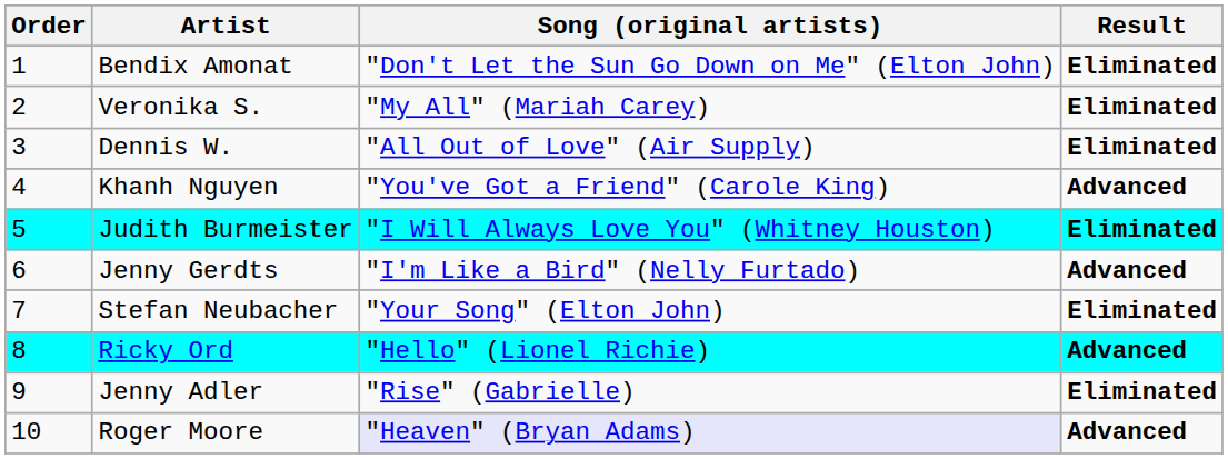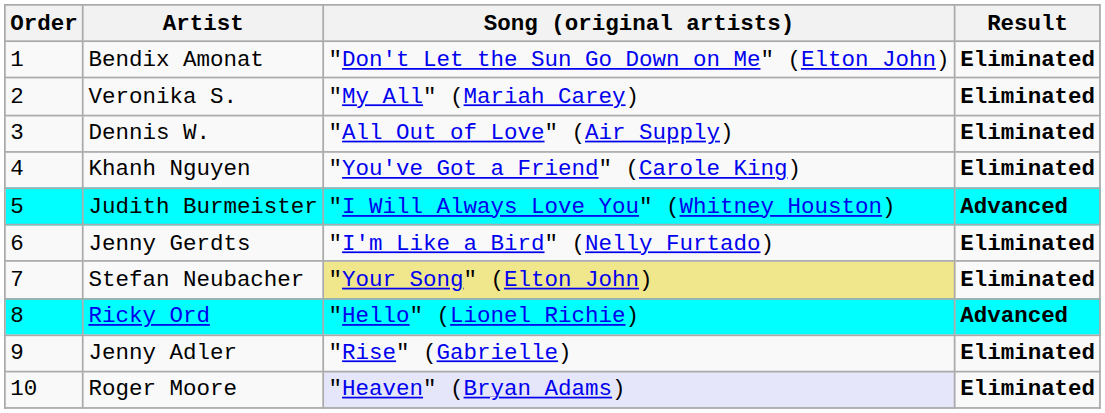 <table class=wikitable>
 <tr>
 <th>Order</th>
 <th>Artist</th>
 <th>Song (original artists)</th>
 <th>Result</th>
 </tr>
 <tr>
 <td>1</td>
 <td>Bendix Amonat</td>
 <td>"<a href='#'>Don't Let the Sun Go Down on Me</a>" (<a href='#'>Elton John</a>)</td>
 <td><strong>Eliminated</strong></td>
 </tr>
 <tr>
 <td>2</td>
 <td>Veronika S.</td>
 <td>"<a href='#'>My All</a>" (<a href='#'>Mariah Carey</a>)</td>
 <td><strong>Eliminated</strong></td>
 </tr>
 <tr>
 <td>3</td>
 <td>Dennis W.</td>
 <td>"<a href='#'>All Out of Love</a>" (<a href='#'>Air Supply</a>)</td>
 <td><strong>Eliminated</strong></td>
 </tr>
 <tr>
 <td>4</td>
 <td>Khanh Nguyen</td>
 <td>"<a href='#'>You've Got a Friend</a>" (<a href='#'>Carole King</a>)</td>
-<td><strong>Advanced</strong></td>
+<td><strong>Eliminated</strong></td>
 </tr>
 <tr style="background:cyan;">
 <td>5</td>
 <td>Judith Burmeister</td>
 <td>"<a href='#'>I Will Always Love You</a>" (<a href='#'>Whitney Houston</a>)</td>
-<td><strong>Eliminated</strong></td>
+<td><strong>Advanced</strong></td>
 </tr>
 <tr>
 <td>6</td>
 <td>Jenny Gerdts</td>
 <td>"<a href='#'>I'm Like a Bird</a>" (<a href='#'>Nelly Furtado</a>)</td>
-<td><strong>Advanced</strong></td>
+<td><strong>Eliminated</strong></td>
 </tr>
 <tr>
 <td>7</td>
 <td>Stefan Neubacher</td>
-<td>"<a href='#'>Your Song</a>" (<a href='#'>Elton John</a>)</td>
+<td style="background: khaki;">"<a href='#'>Your Song</a>" (<a href='#'>Elton John</a>)</td>
 <td><strong>Eliminated</strong></td>
 </tr>
 <tr style="background:cyan;">
 <td>8</td>
 <td><a href='#'>Ricky Ord</a></td>
 <td>"<a href='#'>Hello</a>" (<a href='#'>Lionel Richie</a>)</td>
 <td><strong>Advanced</strong></td>
 </tr>
 <tr>
 <td>9</td>
 <td>Jenny Adler</td>
 <td>"<a href='#'>Rise</a>" (<a href='#'>Gabrielle</a>)</td>
 <td><strong>Eliminated</strong></td>
 </tr>
 <tr>
 <td>10</td>
 <td>Roger Moore</td>
 <td style="background: lavender;">"<a href='#'>Heaven</a>" (<a href='#'>Bryan Adams</a>)</td>
-<td><strong>Advanced</strong></td>
+<td><strong>Eliminated</strong></td>
 </tr>
 </table>
